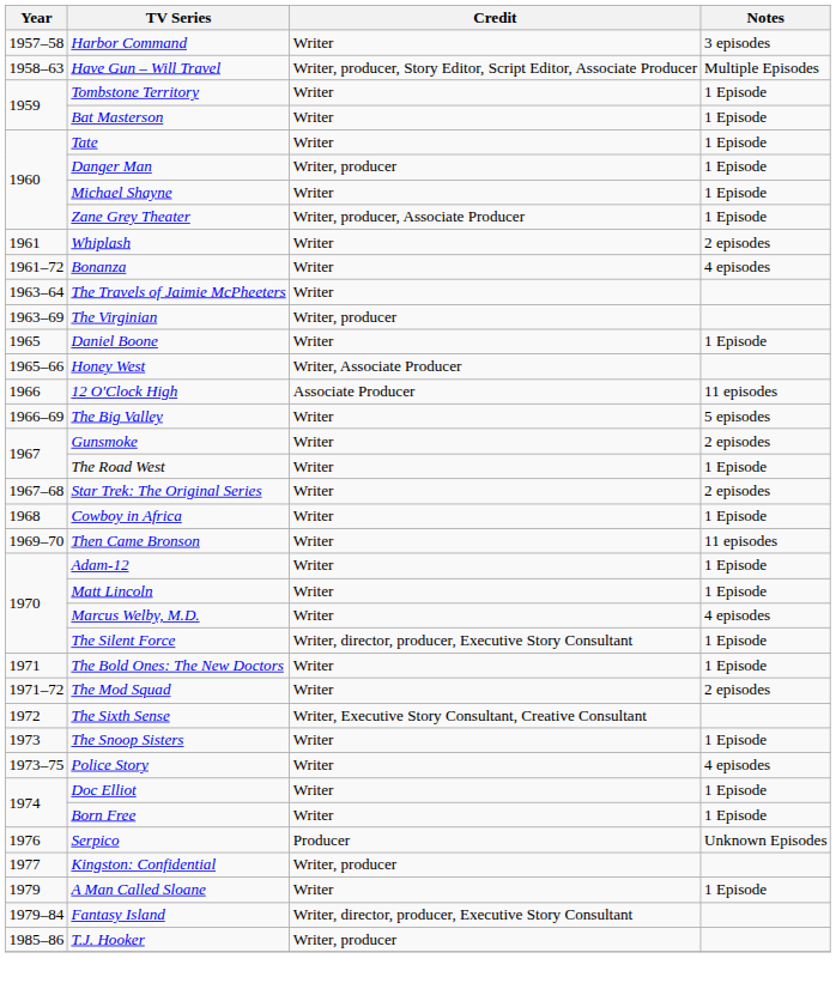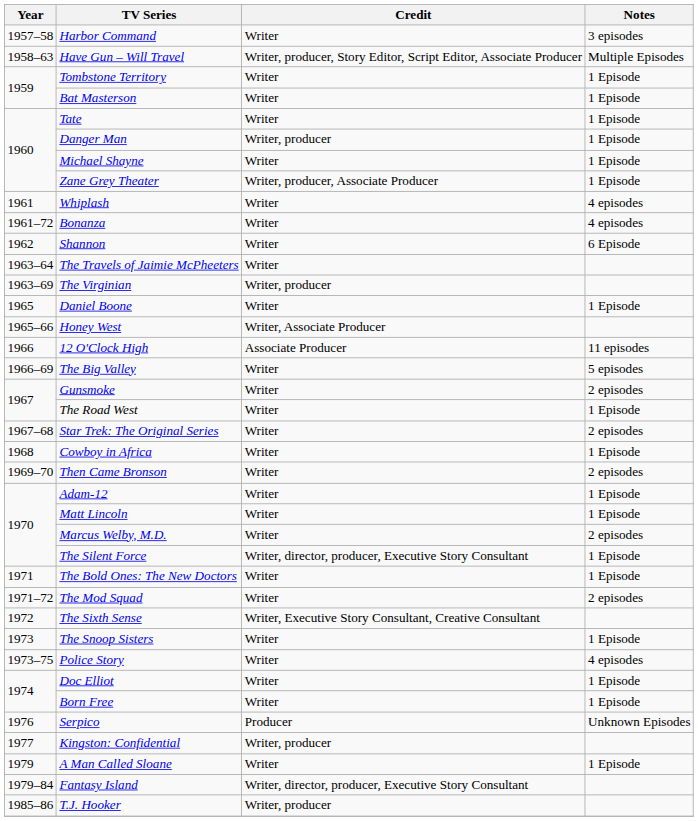 <table class="wikitable">
 <tr>
 <th>Year</th>
 <th>TV Series</th>
 <th>Credit</th>
 <th>Notes</th>
 </tr>
 <tr>
 <td>1957–58</td>
 <td><em><a href='#'>Harbor Command</a></em></td>
 <td>Writer</td>
 <td>3 episodes</td>
 </tr>
 <tr>
 <td>1958–63</td>
 <td><em><a href='#'>Have Gun – Will Travel</a></em></td>
 <td>Writer, producer, Story Editor, Script Editor, Associate Producer</td>
 <td>Multiple Episodes</td>
 </tr>
 <tr>
 <td rowspan=2>1959</td>
 <td><em><a href='#'>Tombstone Territory</a></em></td>
 <td>Writer</td>
 <td>1 Episode</td>
 </tr>
 <tr>
 <td><em><a href='#'>Bat Masterson</a></em></td>
 <td>Writer</td>
 <td>1 Episode</td>
 </tr>
 <tr>
 <td rowspan=4>1960</td>
 <td><em><a href='#'>Tate</a></em></td>
 <td>Writer</td>
 <td>1 Episode</td>
 </tr>
 <tr>
 <td><em><a href='#'>Danger Man</a></em></td>
 <td>Writer, producer</td>
 <td>1 Episode</td>
 </tr>
 <tr>
 <td><em><a href='#'>Michael Shayne</a></em></td>
 <td>Writer</td>
 <td>1 Episode</td>
 </tr>
 <tr>
 <td><em><a href='#'>Zane Grey Theater</a></em></td>
 <td>Writer, producer, Associate Producer</td>
 <td>1 Episode</td>
 </tr>
 <tr>
 <td>1961</td>
 <td><em><a href='#'>Whiplash</a></em></td>
 <td>Writer</td>
-<td>2 episodes</td>
+<td>4 episodes</td>
 </tr>
 <tr>
 <td>1961–72</td>
 <td><em><a href='#'>Bonanza</a></em></td>
 <td>Writer</td>
 <td>4 episodes</td>
+</tr>
+<tr>
+<td>1962</td>
+<td><em><a href='#'>Shannon</a></em></td>
+<td>Writer</td>
+<td>6 Episode</td>
 </tr>
 <tr>
 <td>1963–64</td>
 <td><em><a href='#'>The Travels of Jaimie McPheeters</a></em></td>
 <td>Writer</td>
 <td></td>
 </tr>
 <tr>
 <td>1963–69</td>
 <td><em><a href='#'>The Virginian</a></em></td>
 <td>Writer, producer</td>
 <td></td>
 </tr>
 <tr>
 <td>1965</td>
 <td><em><a href='#'>Daniel Boone</a></em></td>
 <td>Writer</td>
 <td>1 Episode</td>
 </tr>
 <tr>
 <td>1965–66</td>
 <td><em><a href='#'>Honey West</a></em></td>
 <td>Writer, Associate Producer</td>
 <td></td>
 </tr>
 <tr>
 <td>1966</td>
 <td><em><a href='#'>12 O'Clock High</a></em></td>
 <td>Associate Producer</td>
 <td>11 episodes</td>
 </tr>
 <tr>
 <td>1966–69</td>
 <td><em><a href='#'>The Big Valley</a></em></td>
 <td>Writer</td>
 <td>5 episodes</td>
 </tr>
 <tr>
 <td rowspan=2>1967</td>
 <td><em><a href='#'>Gunsmoke</a></em></td>
 <td>Writer</td>
 <td>2 episodes</td>
 </tr>
 <tr>
 <td><em>The Road West</em></td>
 <td>Writer</td>
 <td>1 Episode</td>
 </tr>
 <tr>
 <td>1967–68</td>
 <td><em><a href='#'>Star Trek: The Original Series</a></em></td>
 <td>Writer</td>
 <td>2 episodes</td>
 </tr>
 <tr>
 <td>1968</td>
 <td><em><a href='#'>Cowboy in Africa</a></em></td>
 <td>Writer</td>
 <td>1 Episode</td>
 </tr>
 <tr>
 <td>1969–70</td>
 <td><em><a href='#'>Then Came Bronson</a></em></td>
 <td>Writer</td>
-<td>11 episodes</td>
+<td>2 episodes</td>
 </tr>
 <tr>
 <td rowspan=4>1970</td>
 <td><em><a href='#'>Adam-12</a></em></td>
 <td>Writer</td>
 <td>1 Episode</td>
 </tr>
 <tr>
 <td><em><a href='#'>Matt Lincoln</a></em></td>
 <td>Writer</td>
 <td>1 Episode</td>
 </tr>
 <tr>
 <td><em><a href='#'>Marcus Welby, M.D.</a></em></td>
 <td>Writer</td>
-<td>4 episodes</td>
+<td>2 episodes</td>
 </tr>
 <tr>
 <td><em><a href='#'>The Silent Force</a></em></td>
 <td>Writer, director, producer, Executive Story Consultant</td>
 <td>1 Episode</td>
 </tr>
 <tr>
 <td>1971</td>
 <td><em><a href='#'>The Bold Ones: The New Doctors</a></em></td>
 <td>Writer</td>
 <td>1 Episode</td>
 </tr>
 <tr>
 <td>1971–72</td>
 <td><em><a href='#'>The Mod Squad</a></em></td>
 <td>Writer</td>
 <td>2 episodes</td>
 </tr>
 <tr>
 <td>1972</td>
 <td><em><a href='#'>The Sixth Sense</a></em></td>
 <td>Writer, Executive Story Consultant, Creative Consultant</td>
 <td></td>
 </tr>
 <tr>
 <td>1973</td>
 <td><em><a href='#'>The Snoop Sisters</a></em></td>
 <td>Writer</td>
 <td>1 Episode</td>
 </tr>
 <tr>
 <td>1973–75</td>
 <td><em><a href='#'>Police Story</a></em></td>
 <td>Writer</td>
 <td>4 episodes</td>
 </tr>
 <tr>
 <td rowspan=2>1974</td>
 <td><em><a href='#'>Doc Elliot</a></em></td>
 <td>Writer</td>
 <td>1 Episode</td>
 </tr>
 <tr>
 <td><em><a href='#'>Born Free</a></em></td>
 <td>Writer</td>
 <td>1 Episode</td>
 </tr>
 <tr>
 <td>1976</td>
 <td><em><a href='#'>Serpico</a></em></td>
 <td>Producer</td>
 <td>Unknown Episodes</td>
 </tr>
 <tr>
 <td>1977</td>
 <td><em><a href='#'>Kingston: Confidential</a></em></td>
 <td>Writer, producer</td>
 <td></td>
 </tr>
 <tr>
 <td>1979</td>
 <td><em><a href='#'>A Man Called Sloane</a></em></td>
 <td>Writer</td>
 <td>1 Episode</td>
 </tr>
 <tr>
 <td>1979–84</td>
 <td><em><a href='#'>Fantasy Island</a></em></td>
 <td>Writer, director, producer, Executive Story Consultant</td>
 <td></td>
 </tr>
 <tr>
 <td>1985–86</td>
 <td><em><a href='#'>T.J. Hooker</a></em></td>
 <td>Writer, producer</td>
 <td></td>
 </tr>
 <tr>
 </tr>
 </table>
